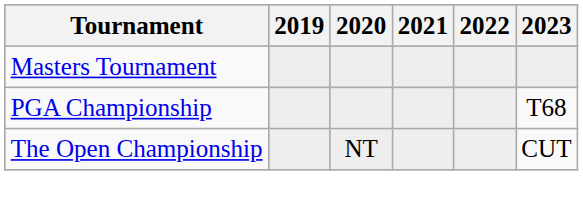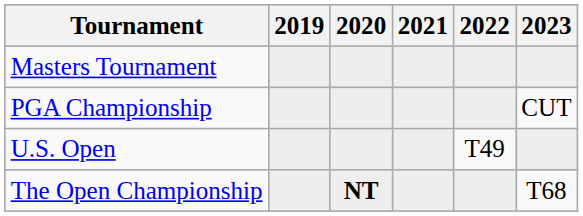 <table class="wikitable" style="font-size:95%;text-align:center;">
 <tr>
 <th>Tournament</th>
 <th>2019</th>
 <th>2020</th>
 <th>2021</th>
 <th>2022</th>
 <th>2023</th>
 </tr>
 <tr>
 <td align=left><a href='#'>Masters Tournament</a></td>
 <td style="background:#eeeeee;"></td>
 <td style="background:#eeeeee;"></td>
 <td style="background:#eeeeee;"></td>
 <td style="background:#eeeeee;"></td>
 <td style="background:#eeeeee;"></td>
 </tr>
 <tr>
 <td align=left><a href='#'>PGA Championship</a></td>
 <td style="background:#eeeeee;"></td>
 <td style="background:#eeeeee;"></td>
 <td style="background:#eeeeee;"></td>
 <td style="background:#eeeeee;"></td>
-<td>T68</td>
+<td>CUT</td>
+</tr>
+<tr>
+<td align=left><a href='#'>U.S. Open</a></td>
+<td style="background:#eeeeee;"></td>
+<td style="background:#eeeeee;"></td>
+<td style="background:#eeeeee;"></td>
+<td>T49</td>
+<td style="background:#eeeeee;"></td>
 </tr>
 <tr>
 <td align=left><a href='#'>The Open Championship</a></td>
 <td style="background:#eeeeee;"></td>
-<td style="background:#eeeeee;">NT</td>
+<td style="background:#eeeeee;"><strong>NT</strong></td>
 <td style="background:#eeeeee;"></td>
 <td style="background:#eeeeee;"></td>
-<td>CUT</td>
+<td>T68</td>
 </tr>
 </table>
